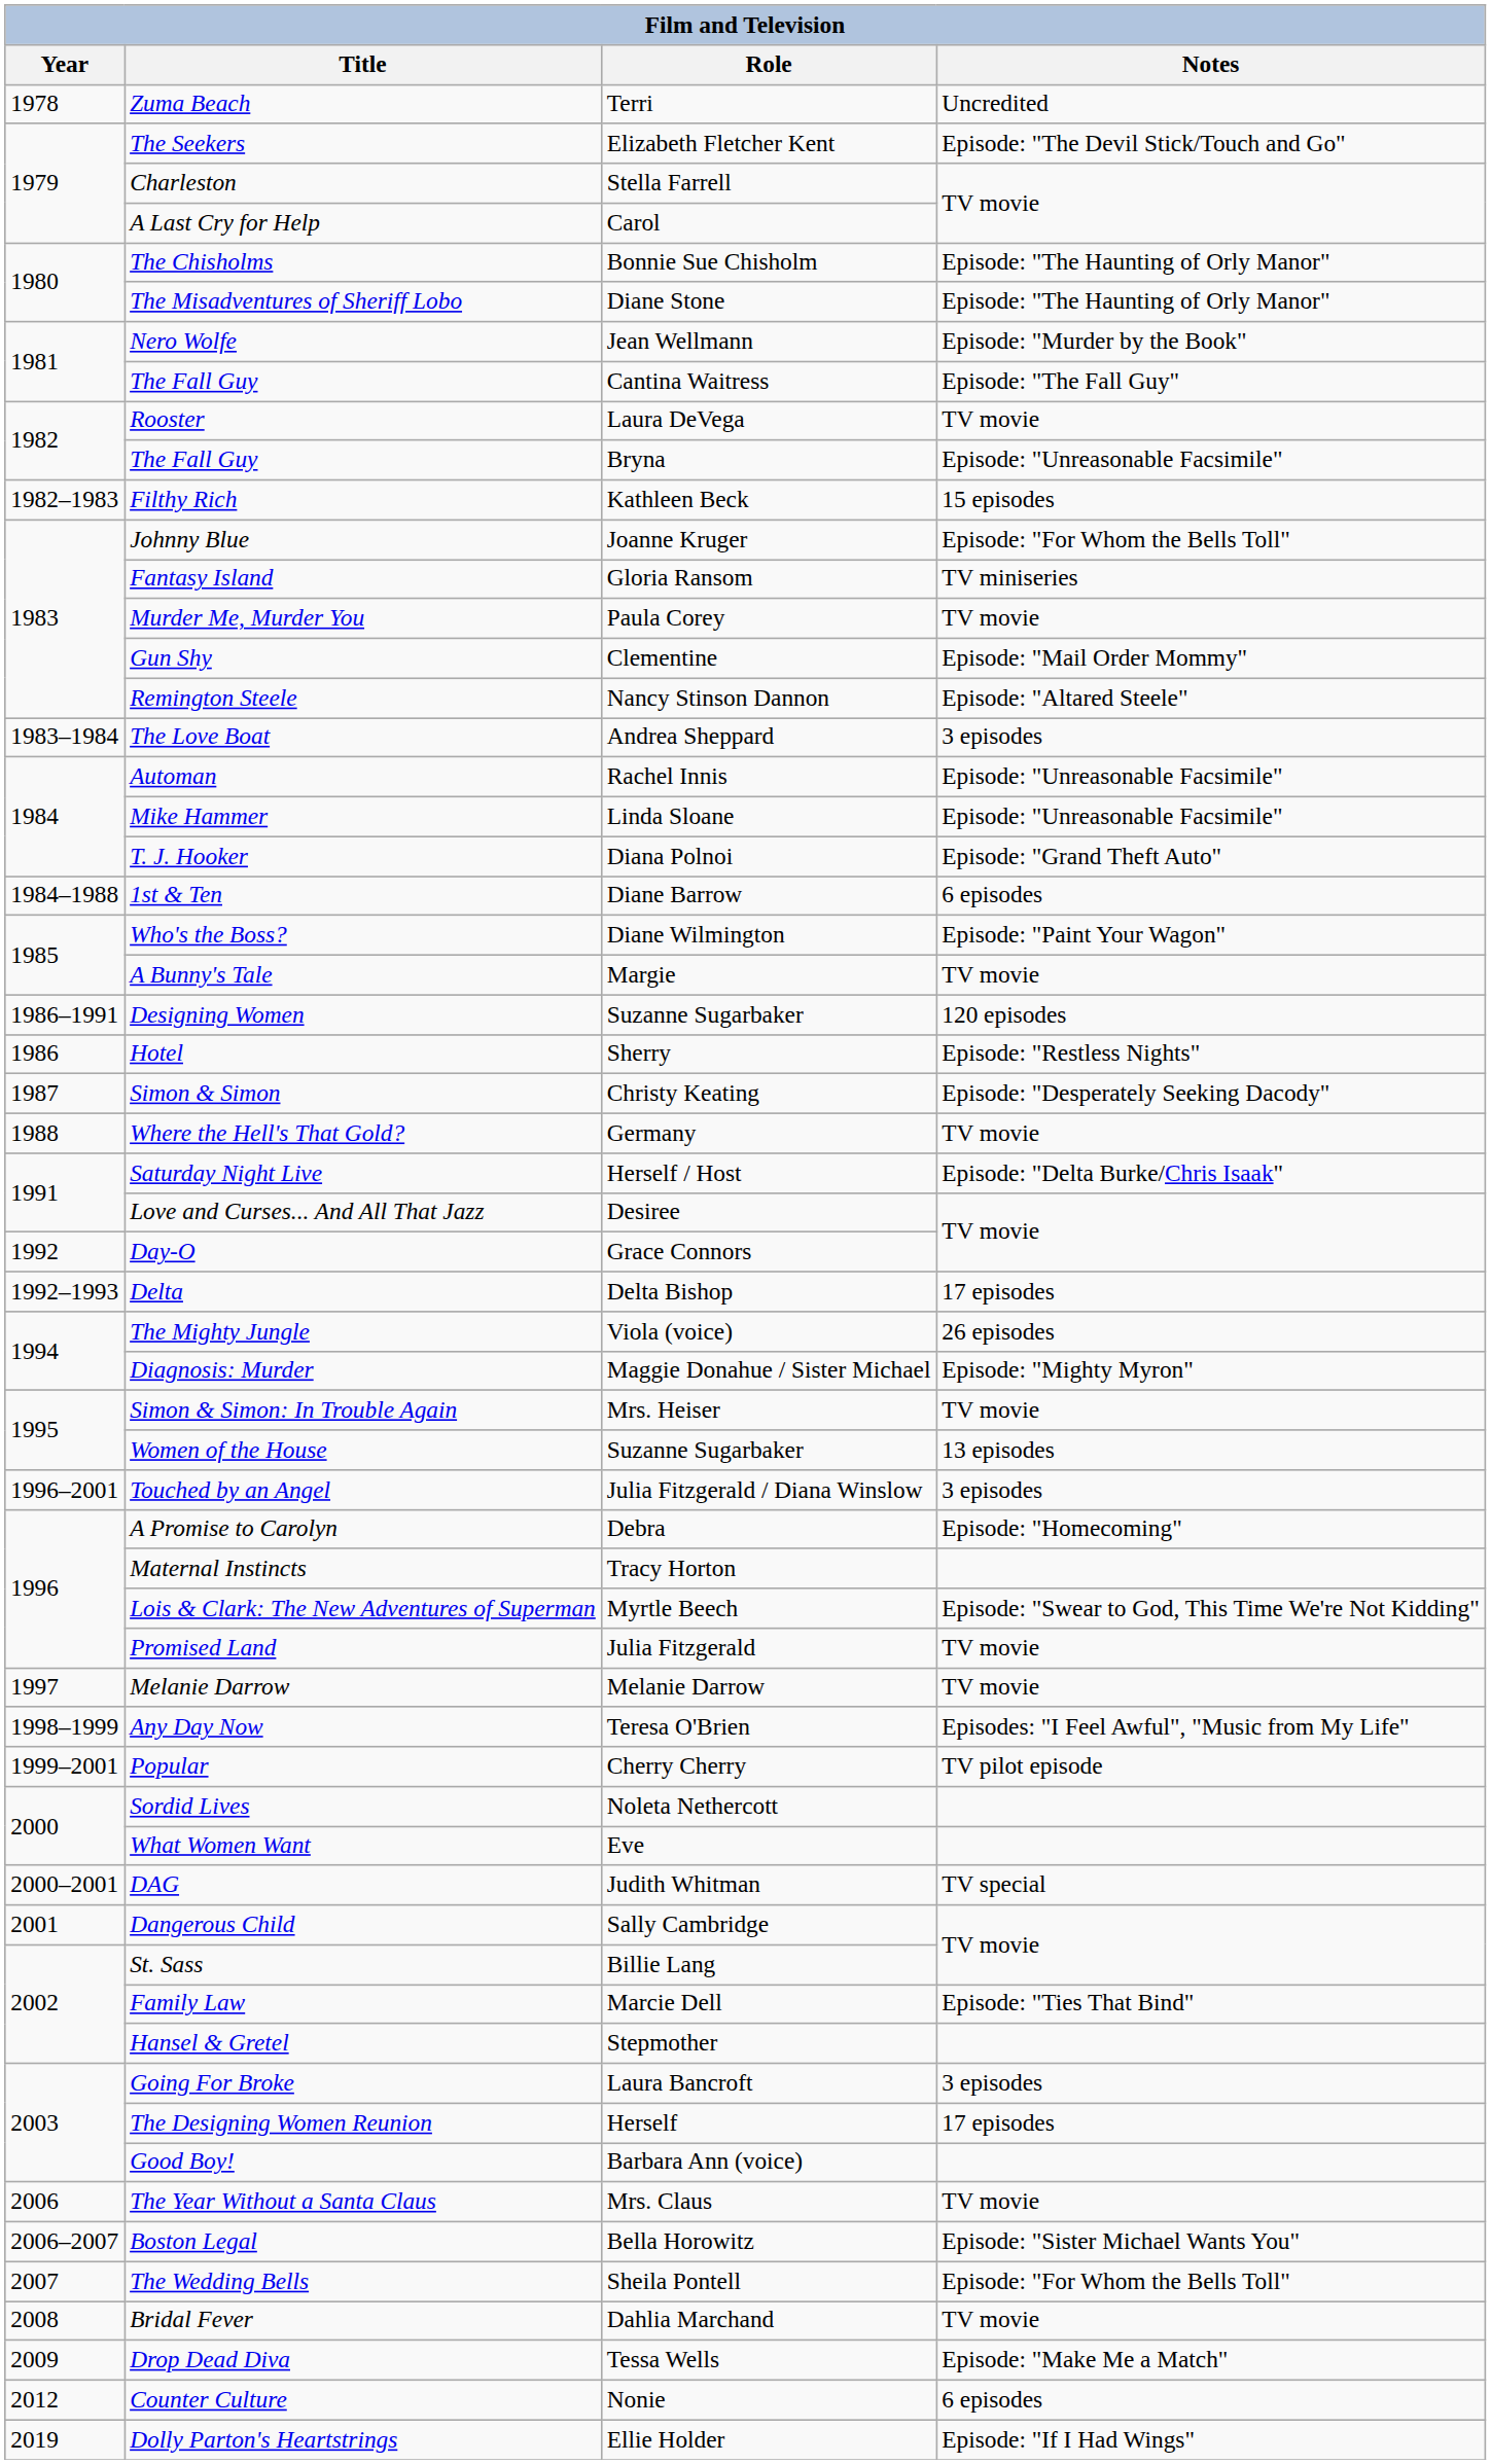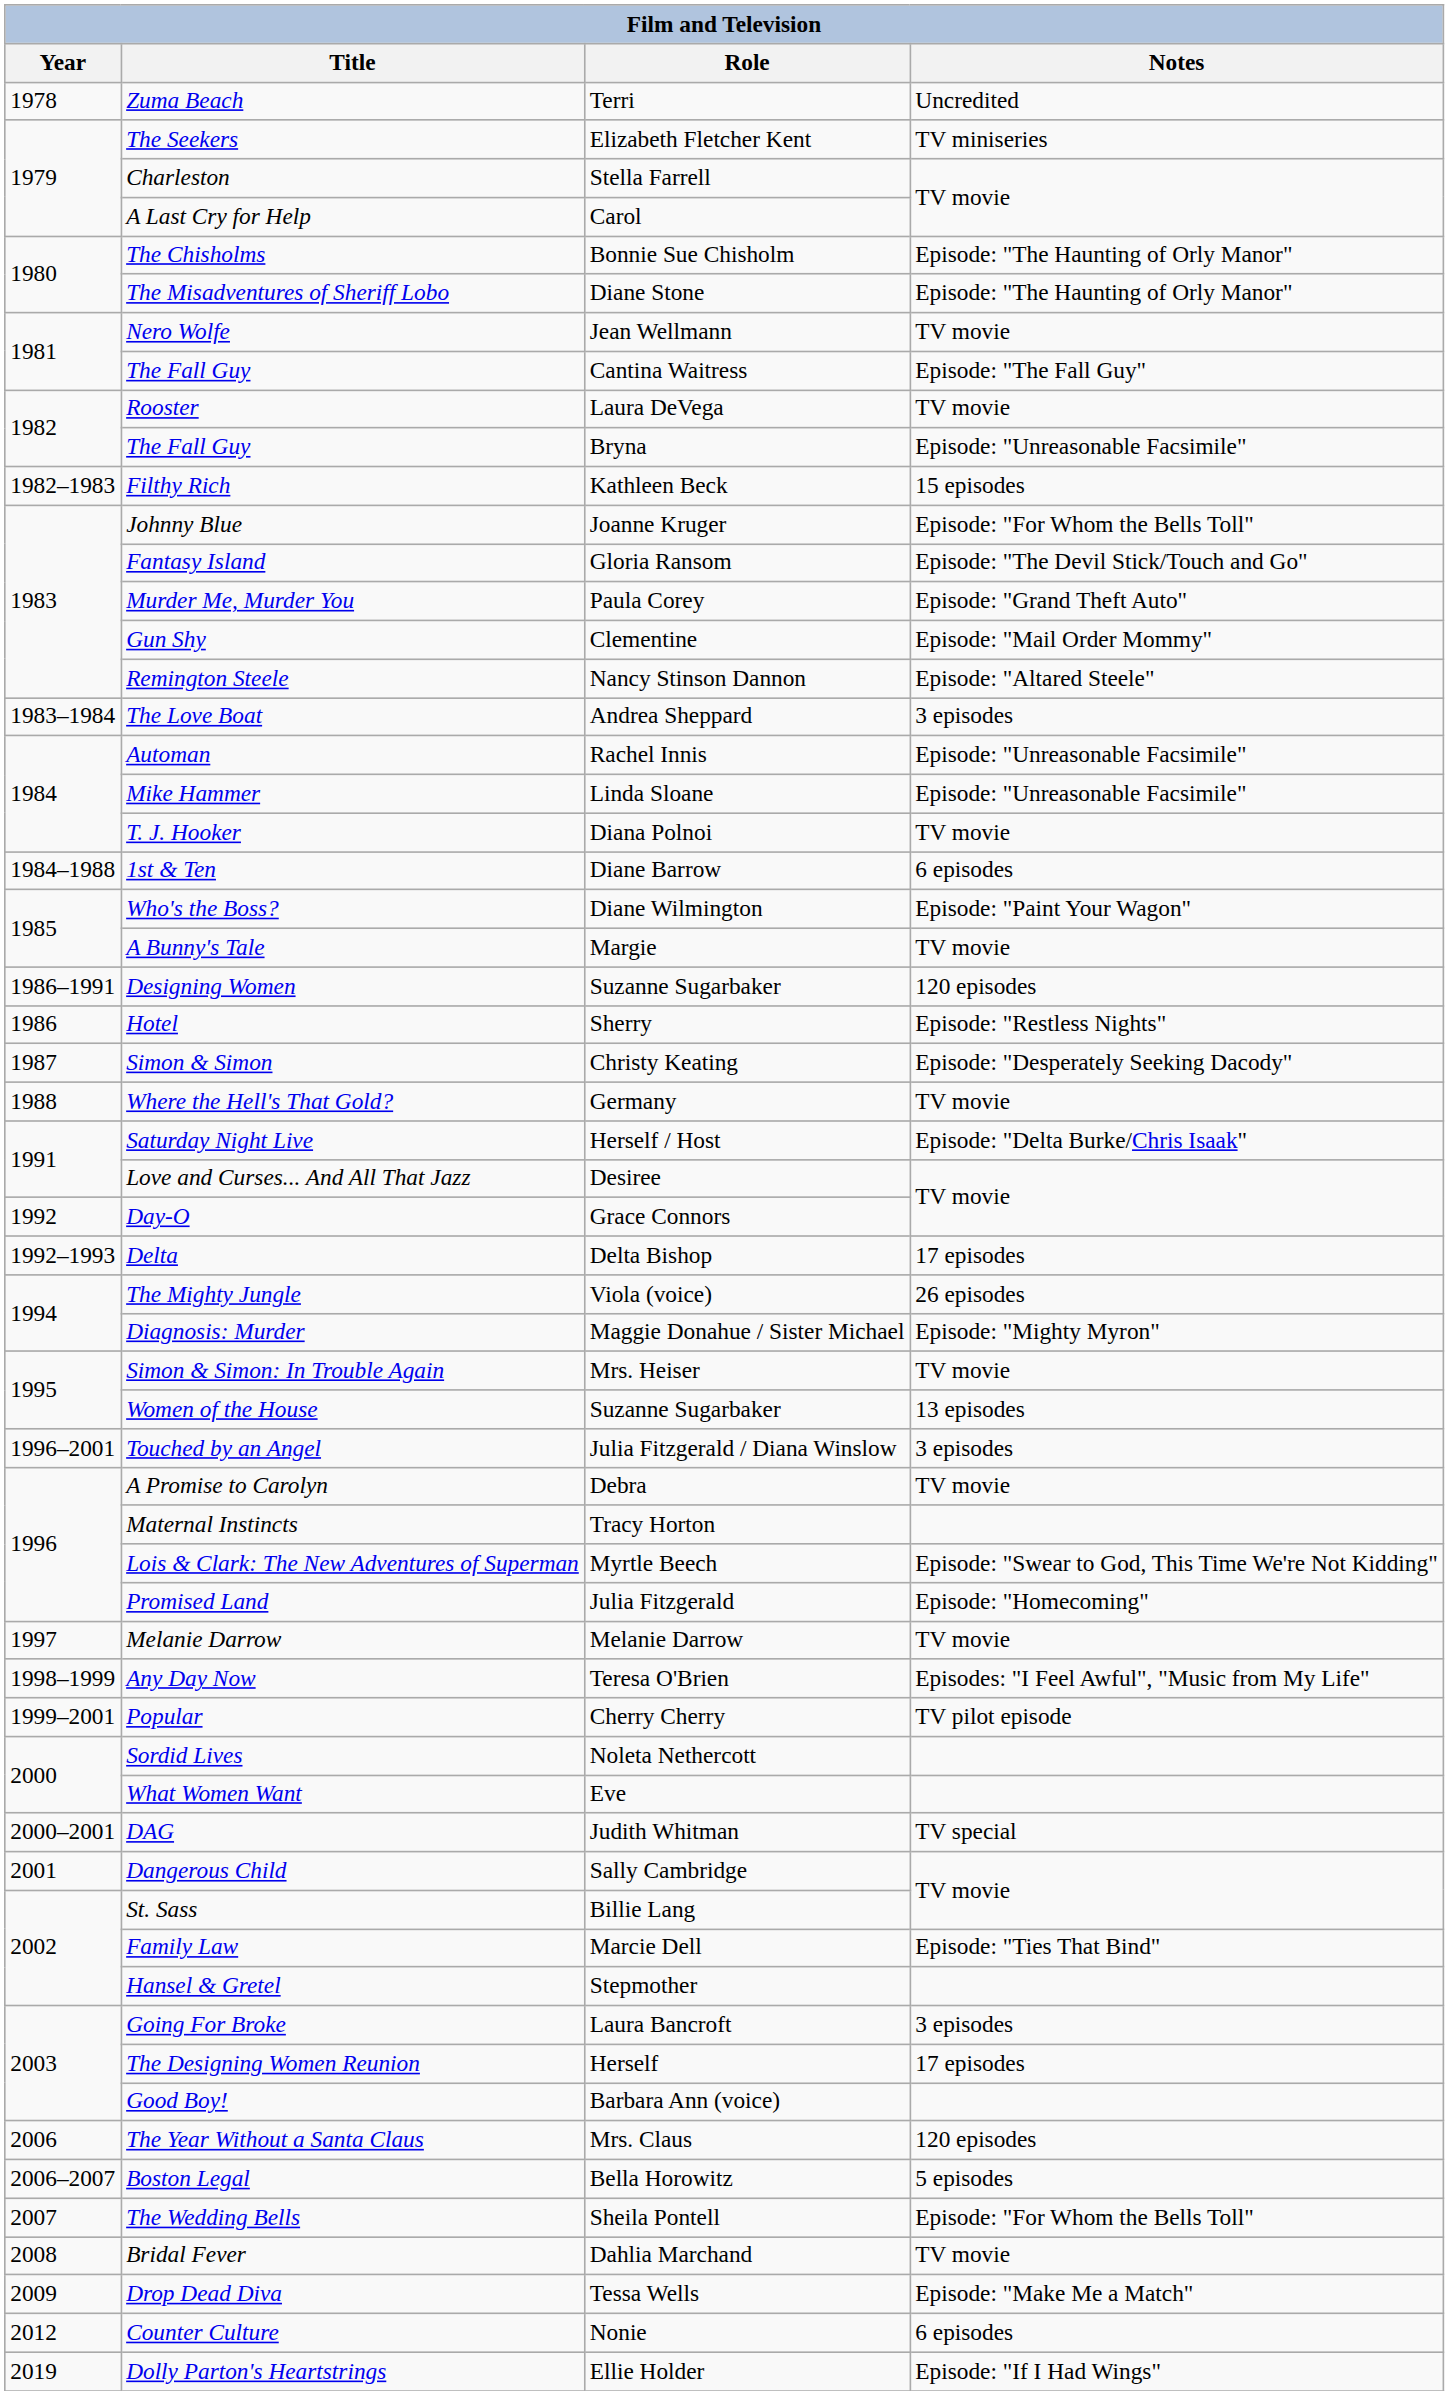 <table class="wikitable" style="font-size: 90%;">
 <tr>
 <th colspan="4" style="background: LightSteelBlue;">Film and Television</th>
 </tr>
 <tr>
 <th>Year</th>
 <th>Title</th>
 <th>Role</th>
 <th>Notes</th>
 </tr>
 <tr>
 <td>1978</td>
 <td><em><a href='#'>Zuma Beach</a></em></td>
 <td>Terri</td>
 <td>Uncredited</td>
 </tr>
 <tr>
 <td rowspan=3>1979</td>
 <td><em><a href='#'>The Seekers</a></em></td>
 <td>Elizabeth Fletcher Kent</td>
-<td>Episode: "The Devil Stick/Touch and Go"</td>
+<td>TV miniseries</td>
 </tr>
 <tr>
 <td><em>Charleston</em></td>
 <td>Stella Farrell</td>
 <td rowspan=2>TV movie</td>
 </tr>
 <tr>
 <td><em>A Last Cry for Help</em></td>
 <td>Carol</td>
 </tr>
 <tr>
 <td rowspan=2>1980</td>
 <td><em><a href='#'>The Chisholms</a></em></td>
 <td>Bonnie Sue Chisholm</td>
 <td>Episode: "The Haunting of Orly Manor"</td>
 </tr>
 <tr>
 <td><em><a href='#'>The Misadventures of Sheriff Lobo</a></em></td>
 <td>Diane Stone</td>
 <td>Episode: "The Haunting of Orly Manor"</td>
 </tr>
 <tr>
 <td rowspan=2>1981</td>
 <td><em><a href='#'>Nero Wolfe</a></em></td>
 <td>Jean Wellmann</td>
-<td>Episode: "Murder by the Book"</td>
+<td>TV movie</td>
 </tr>
 <tr>
 <td><em><a href='#'>The Fall Guy</a></em></td>
 <td>Cantina Waitress</td>
 <td>Episode: "The Fall Guy"</td>
 </tr>
 <tr>
 <td rowspan=2>1982</td>
 <td><em><a href='#'>Rooster</a></em></td>
 <td>Laura DeVega</td>
 <td>TV movie</td>
 </tr>
 <tr>
 <td><em><a href='#'>The Fall Guy</a></em></td>
 <td>Bryna</td>
 <td>Episode: "Unreasonable Facsimile"</td>
 </tr>
 <tr>
 <td>1982–1983</td>
 <td><em><a href='#'>Filthy Rich</a></em></td>
 <td>Kathleen Beck</td>
 <td>15 episodes</td>
 </tr>
 <tr>
 <td rowspan=5>1983</td>
 <td><em>Johnny Blue</em></td>
 <td>Joanne Kruger</td>
 <td>Episode: "For Whom the Bells Toll"</td>
 </tr>
 <tr>
 <td><em><a href='#'>Fantasy Island</a></em></td>
 <td>Gloria Ransom</td>
-<td>TV miniseries</td>
+<td>Episode: "The Devil Stick/Touch and Go"</td>
 </tr>
 <tr>
 <td><em><a href='#'>Murder Me, Murder You</a></em></td>
 <td>Paula Corey</td>
-<td>TV movie</td>
+<td>Episode: "Grand Theft Auto"</td>
 </tr>
 <tr>
 <td><em><a href='#'>Gun Shy</a></em></td>
 <td>Clementine</td>
 <td>Episode: "Mail Order Mommy"</td>
 </tr>
 <tr>
 <td><em><a href='#'>Remington Steele</a></em></td>
 <td>Nancy Stinson Dannon</td>
 <td>Episode: "Altared Steele"</td>
 </tr>
 <tr>
 <td>1983–1984</td>
 <td><em><a href='#'>The Love Boat</a></em></td>
 <td>Andrea Sheppard</td>
 <td>3 episodes</td>
 </tr>
 <tr>
 <td rowspan=3>1984</td>
 <td><em><a href='#'>Automan</a></em></td>
 <td>Rachel Innis</td>
 <td>Episode: "Unreasonable Facsimile"</td>
 </tr>
 <tr>
 <td><em><a href='#'>Mike Hammer</a></em></td>
 <td>Linda Sloane</td>
 <td>Episode: "Unreasonable Facsimile"</td>
 </tr>
 <tr>
 <td><em><a href='#'>T. J. Hooker</a></em></td>
 <td>Diana Polnoi</td>
-<td>Episode: "Grand Theft Auto"</td>
+<td>TV movie</td>
 </tr>
 <tr>
 <td>1984–1988</td>
 <td><em><a href='#'>1st & Ten</a></em></td>
 <td>Diane Barrow</td>
 <td>6 episodes</td>
 </tr>
 <tr>
 <td rowspan=2>1985</td>
 <td><em><a href='#'>Who's the Boss?</a></em></td>
 <td>Diane Wilmington</td>
 <td>Episode: "Paint Your Wagon"</td>
 </tr>
 <tr>
 <td><em><a href='#'>A Bunny's Tale</a></em></td>
 <td>Margie</td>
 <td>TV movie</td>
 </tr>
 <tr>
 <td>1986–1991</td>
 <td><em><a href='#'>Designing Women</a></em></td>
 <td>Suzanne Sugarbaker</td>
 <td>120 episodes</td>
 </tr>
 <tr>
 <td>1986</td>
 <td><em><a href='#'>Hotel</a></em></td>
 <td>Sherry</td>
 <td>Episode: "Restless Nights"</td>
 </tr>
 <tr>
 <td>1987</td>
 <td><em><a href='#'>Simon & Simon</a></em></td>
 <td>Christy Keating</td>
 <td>Episode: "Desperately Seeking Dacody"</td>
 </tr>
 <tr>
 <td>1988</td>
 <td><em><a href='#'>Where the Hell's That Gold?</a></em></td>
 <td>Germany</td>
 <td>TV movie</td>
 </tr>
 <tr>
 <td rowspan=2>1991</td>
 <td><em><a href='#'>Saturday Night Live</a></em></td>
 <td>Herself / Host</td>
 <td>Episode: "Delta Burke/<a href='#'>Chris Isaak</a>"</td>
 </tr>
 <tr>
 <td><em>Love and Curses... And All That Jazz</em></td>
 <td>Desiree</td>
 <td rowspan=2>TV movie</td>
 </tr>
 <tr>
 <td>1992</td>
 <td><em><a href='#'>Day-O</a></em></td>
 <td>Grace Connors</td>
 </tr>
 <tr>
 <td>1992–1993</td>
 <td><em><a href='#'>Delta</a></em></td>
 <td>Delta Bishop</td>
 <td>17 episodes</td>
 </tr>
 <tr>
 <td rowspan=2>1994</td>
 <td><em><a href='#'>The Mighty Jungle</a></em></td>
 <td>Viola (voice)</td>
 <td>26 episodes</td>
 </tr>
 <tr>
 <td><em><a href='#'>Diagnosis: Murder</a></em></td>
 <td>Maggie Donahue / Sister Michael</td>
 <td>Episode: "Mighty Myron"</td>
 </tr>
 <tr>
 <td rowspan=2>1995</td>
 <td><em><a href='#'>Simon & Simon: In Trouble Again</a></em></td>
 <td>Mrs. Heiser</td>
 <td>TV movie</td>
 </tr>
 <tr>
 <td><em><a href='#'>Women of the House</a></em></td>
 <td>Suzanne Sugarbaker</td>
 <td>13 episodes</td>
 </tr>
 <tr>
 <td>1996–2001</td>
 <td><em><a href='#'>Touched by an Angel</a></em></td>
 <td>Julia Fitzgerald / Diana Winslow</td>
 <td>3 episodes</td>
 </tr>
 <tr>
 <td rowspan=4>1996</td>
 <td><em>A Promise to Carolyn</em></td>
 <td>Debra</td>
-<td>Episode: "Homecoming"</td>
+<td>TV movie</td>
 </tr>
 <tr>
 <td><em>Maternal Instincts</em></td>
 <td>Tracy Horton</td>
 <td></td>
 </tr>
 <tr>
 <td><em><a href='#'>Lois & Clark: The New Adventures of Superman</a></em></td>
 <td>Myrtle Beech</td>
 <td>Episode: "Swear to God, This Time We're Not Kidding"</td>
 </tr>
 <tr>
 <td><em><a href='#'>Promised Land</a></em></td>
 <td>Julia Fitzgerald</td>
-<td>TV movie</td>
+<td>Episode: "Homecoming"</td>
 </tr>
 <tr>
 <td>1997</td>
 <td><em>Melanie Darrow</em></td>
 <td>Melanie Darrow</td>
 <td>TV movie</td>
 </tr>
 <tr>
 <td>1998–1999</td>
 <td><em><a href='#'>Any Day Now</a></em></td>
 <td>Teresa O'Brien</td>
 <td>Episodes: "I Feel Awful", "Music from My Life"</td>
 </tr>
 <tr>
 <td>1999–2001</td>
 <td><em><a href='#'>Popular</a></em></td>
 <td>Cherry Cherry</td>
 <td>TV pilot episode</td>
 </tr>
 <tr>
 <td rowspan=2>2000</td>
 <td><em><a href='#'>Sordid Lives</a></em></td>
 <td>Noleta Nethercott</td>
 <td></td>
 </tr>
 <tr>
 <td><em><a href='#'>What Women Want</a></em></td>
 <td>Eve</td>
 <td></td>
 </tr>
 <tr>
 <td>2000–2001</td>
 <td><em><a href='#'>DAG</a></em></td>
 <td>Judith Whitman</td>
 <td>TV special</td>
 </tr>
 <tr>
 <td>2001</td>
 <td><em><a href='#'>Dangerous Child</a></em></td>
 <td>Sally Cambridge</td>
 <td rowspan=2>TV movie</td>
 </tr>
 <tr>
 <td rowspan=3>2002</td>
 <td><em>St. Sass</em></td>
 <td>Billie Lang</td>
 </tr>
 <tr>
 <td><em><a href='#'>Family Law</a></em></td>
 <td>Marcie Dell</td>
 <td>Episode: "Ties That Bind"</td>
 </tr>
 <tr>
 <td><em><a href='#'>Hansel & Gretel</a></em></td>
 <td>Stepmother</td>
 <td></td>
 </tr>
 <tr>
 <td rowspan=3>2003</td>
 <td><em><a href='#'>Going For Broke</a></em></td>
 <td>Laura Bancroft</td>
 <td>3 episodes</td>
 </tr>
 <tr>
 <td><em><a href='#'>The Designing Women Reunion</a></em></td>
 <td>Herself</td>
 <td>17 episodes</td>
 </tr>
 <tr>
 <td><em><a href='#'>Good Boy!</a></em></td>
 <td>Barbara Ann (voice)</td>
 <td></td>
 </tr>
 <tr>
 <td>2006</td>
 <td><em><a href='#'>The Year Without a Santa Claus</a></em></td>
 <td>Mrs. Claus</td>
-<td>TV movie</td>
+<td>120 episodes</td>
 </tr>
 <tr>
 <td>2006–2007</td>
 <td><em><a href='#'>Boston Legal</a></em></td>
 <td>Bella Horowitz</td>
-<td>Episode: "Sister Michael Wants You"</td>
+<td>5 episodes</td>
 </tr>
 <tr>
 <td>2007</td>
 <td><em><a href='#'>The Wedding Bells</a></em></td>
 <td>Sheila Pontell</td>
 <td>Episode: "For Whom the Bells Toll"</td>
 </tr>
 <tr>
 <td>2008</td>
 <td><em>Bridal Fever</em></td>
 <td>Dahlia Marchand</td>
 <td>TV movie</td>
 </tr>
 <tr>
 <td>2009</td>
 <td><em><a href='#'>Drop Dead Diva</a></em></td>
 <td>Tessa Wells</td>
 <td>Episode: "Make Me a Match"</td>
 </tr>
 <tr>
 <td>2012</td>
 <td><em><a href='#'>Counter Culture</a></em></td>
 <td>Nonie</td>
 <td>6 episodes</td>
 </tr>
 <tr>
 <td>2019</td>
 <td><em><a href='#'>Dolly Parton's Heartstrings</a></em></td>
 <td>Ellie Holder</td>
 <td>Episode: "If I Had Wings"</td>
 </tr>
 </table>
